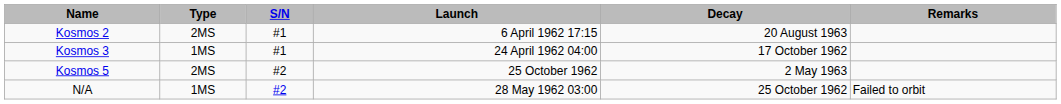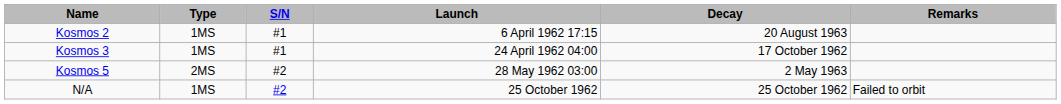 <table class="wikitable" style="margin: 1em auto 1em auto; font-size:90%; width:80%;">
 <tr>
 <td style="text-align:center; background:#BBB"><strong>Name</strong></td>
 <td style="text-align:center; background:#BBB"><strong>Type</strong></td>
 <td style="text-align:center; background:#BBB"><strong><a href='#'>S/N</a></strong></td>
 <td style="text-align:center; background:#BBB"><strong>Launch</strong></td>
 <td style="text-align:center; background:#BBB"><strong>Decay</strong></td>
 <td style="text-align:center; background:#BBB" unsortable><strong>Remarks</strong></td>
 </tr>
 <tr>
 <td style="text-align:center;"><a href='#'>Kosmos 2</a></td>
-<td style="text-align:center;">2MS</td>
+<td style="text-align:center;">1MS</td>
 <td style="text-align:center;">#1</td>
 <td style="text-align:right;">6 April 1962 17:15</td>
 <td style="text-align:right;">20 August 1963</td>
 <td style="text-align:left;"></td>
 </tr>
 <tr>
 <td style="text-align:center;"><a href='#'>Kosmos 3</a></td>
 <td style="text-align:center;">1MS</td>
 <td style="text-align:center;">#1</td>
 <td style="text-align:right;">24 April 1962 04:00</td>
 <td style="text-align:right;">17 October 1962</td>
 <td style="text-align:left;"></td>
 </tr>
 <tr>
 <td style="text-align:center;"><a href='#'>Kosmos 5</a></td>
 <td style="text-align:center;">2MS</td>
 <td style="text-align:center;">#2</td>
-<td style="text-align:right;">25 October 1962</td>
+<td style="text-align:right;">28 May 1962 03:00</td>
 <td style="text-align:right;">2 May 1963</td>
 <td style="text-align:left;"></td>
 </tr>
 <tr>
 <td style="text-align:center;">N/A</td>
 <td style="text-align:center;">1MS</td>
 <td style="text-align:center;"><a href='#'>#2</a></td>
-<td style="text-align:right;">28 May 1962 03:00</td>
+<td style="text-align:right;">25 October 1962</td>
 <td style="text-align:right;">25 October 1962</td>
 <td style="text-align:left;">Failed to orbit</td>
 </tr>
 </table>
